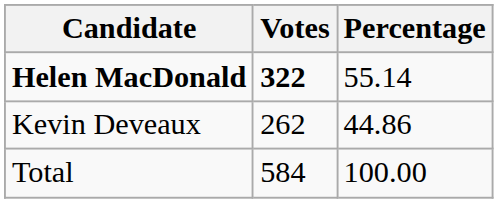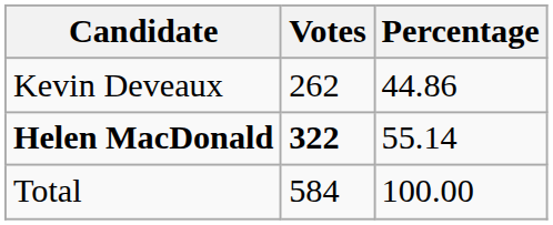 <table class="wikitable">
 <tr>
 <th>Candidate</th>
 <th>Votes</th>
 <th>Percentage</th>
 </tr>
 <tr>
+<td>Kevin Deveaux</td>
+<td>262</td>
+<td>44.86</td>
+</tr>
+<tr>
 <td><strong>Helen MacDonald</strong></td>
 <td><strong>322</strong></td>
 <td>55.14</td>
-</tr>
-<tr>
-<td>Kevin Deveaux</td>
-<td>262</td>
-<td>44.86</td>
 </tr>
 <tr>
 <td>Total</td>
 <td>584</td>
 <td>100.00</td>
 </tr>
 </table>
